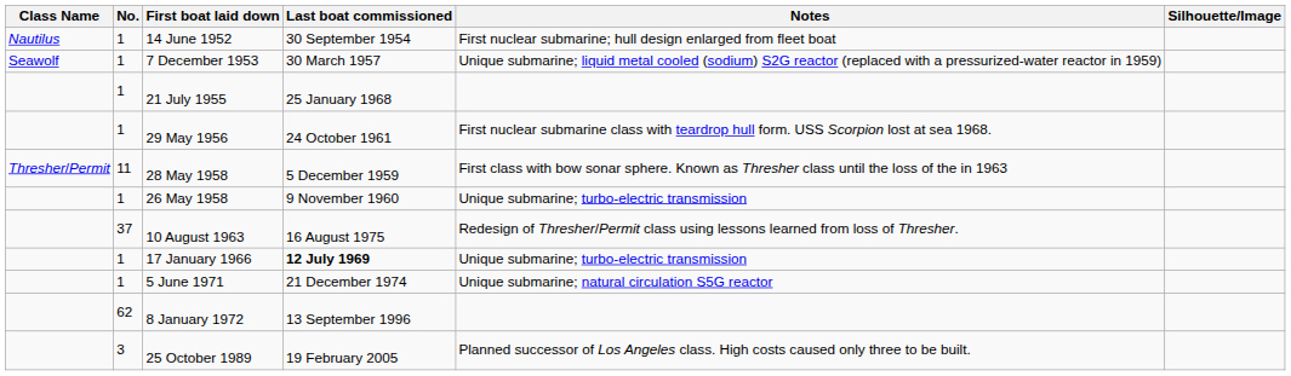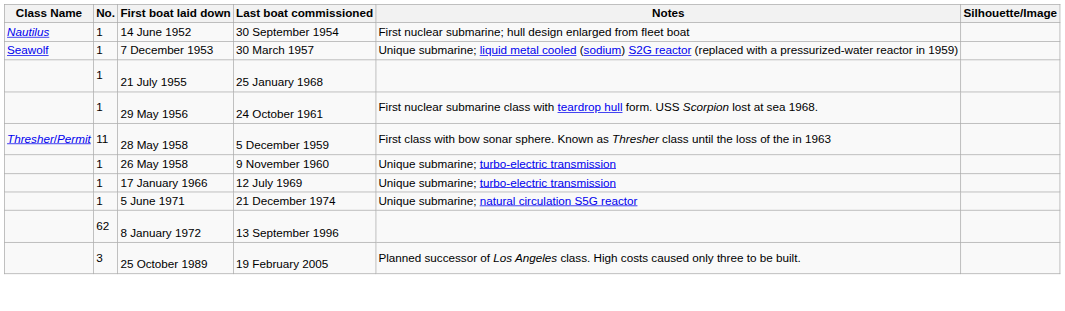 <table class="wikitable">
 <tr>
 <th>Class Name</th>
 <th>No.</th>
 <th>First boat laid down</th>
 <th>Last boat commissioned</th>
 <th>Notes</th>
 <th>Silhouette/Image</th>
 </tr>
 <tr>
 <td><em><a href='#'>Nautilus</a></em></td>
 <td>1</td>
 <td>14 June 1952</td>
 <td>30 September 1954</td>
 <td>First nuclear submarine; hull design enlarged from fleet boat</td>
 <td></td>
 </tr>
 <tr>
 <td><a href='#'>Seawolf</a></td>
 <td>1</td>
 <td>7 December 1953</td>
 <td>30 March 1957</td>
 <td>Unique submarine; <a href='#'>liquid metal cooled</a> (<a href='#'>sodium</a>) <a href='#'>S2G reactor</a> (replaced with a pressurized-water reactor in 1959)</td>
 <td></td>
 </tr>
 <tr>
 <td></td>
 <td>1</td>
 <td><br>21 July 1955</td>
 <td><br>25 January 1968</td>
 <td></td>
 <td></td>
 </tr>
 <tr>
 <td></td>
 <td>1</td>
 <td><br>29 May 1956</td>
 <td><br>24 October 1961</td>
 <td>First nuclear submarine class with <a href='#'>teardrop hull</a> form. USS <em>Scorpion</em> lost at sea 1968.</td>
 <td></td>
 </tr>
 <tr>
 <td><a href='#'><em>Thresher</em>/<em>Permit</em></a></td>
 <td>11</td>
 <td><br>28 May 1958</td>
 <td><br>5 December 1959</td>
 <td>First class with bow sonar sphere. Known as <em>Thresher</em> class until the loss of the  in 1963</td>
 <td></td>
 </tr>
 <tr>
 <td></td>
 <td>1</td>
 <td>26 May 1958</td>
 <td>9 November 1960</td>
 <td>Unique submarine; <a href='#'>turbo-electric transmission</a></td>
 <td></td>
 </tr>
 <tr>
 <td></td>
-<td>37</td>
-<td><br>10 August 1963</td>
-<td><br>16 August 1975</td>
-<td>Redesign of <em>Thresher</em>/<em>Permit</em> class using lessons learned from loss of <em>Thresher</em>.</td>
-<td></td>
-</tr>
-<tr>
-<td></td>
 <td>1</td>
 <td>17 January 1966</td>
-<td><strong>12 July 1969</strong></td>
+<td>12 July 1969</td>
 <td>Unique submarine; <a href='#'>turbo-electric transmission</a></td>
 <td></td>
 </tr>
 <tr>
 <td></td>
 <td>1</td>
 <td>5 June 1971</td>
 <td>21 December 1974</td>
 <td>Unique submarine; <a href='#'>natural circulation S5G reactor</a></td>
 <td></td>
 </tr>
 <tr>
 <td></td>
 <td>62</td>
 <td><br>8 January 1972</td>
 <td><br>13 September 1996</td>
 <td></td>
 <td></td>
 </tr>
 <tr>
 <td></td>
 <td>3</td>
 <td><br>25 October 1989</td>
 <td><br>19 February 2005</td>
 <td>Planned successor of <em>Los Angeles</em> class. High costs caused only three to be built.</td>
 <td></td>
 </tr>
 </table>
